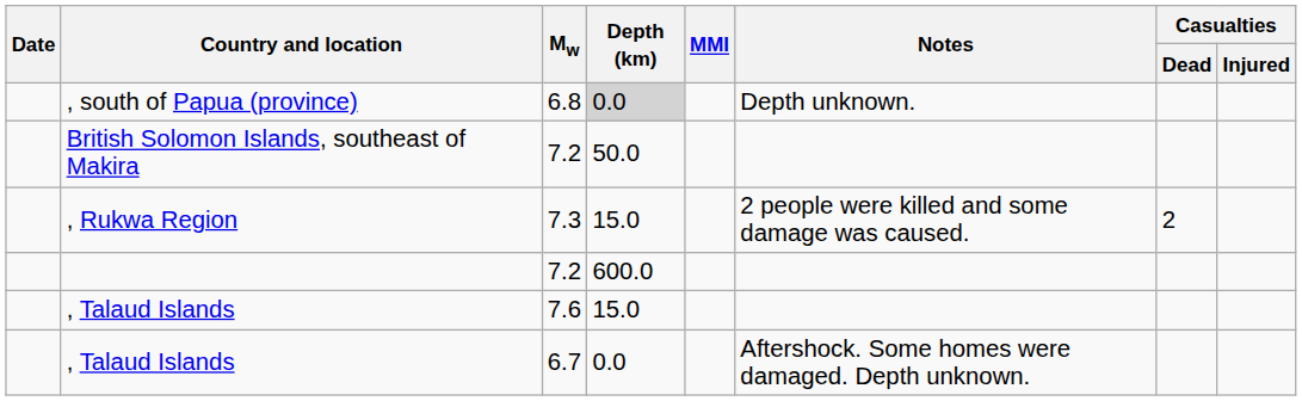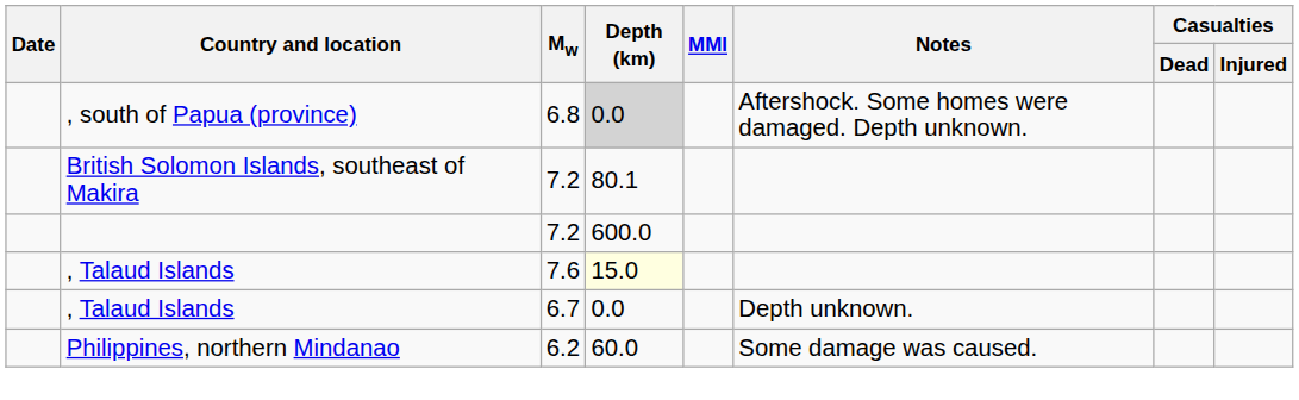 <table class="wikitable sortable sort-under" style="border:1px black; margin-left:1em;">
 <tr>
 <th rowspan="2"><small>Date</small></th>
 <th rowspan="2" style="width: 310px"><small>Country and location</small></th>
 <th rowspan="2"><small>M<sub>w</sub></small></th>
 <th rowspan="2"><small>Depth (km)</small></th>
 <th rowspan="2"><small><a href='#'>MMI</a></small></th>
 <th rowspan="2" class="unsortable"><small>Notes</small></th>
 <th colspan="2"><small>Casualties</small></th>
 </tr>
 <tr>
 <th><small>Dead</small></th>
 <th><small>Injured</small></th>
 </tr>
 <tr>
 <td></td>
 <td>, south of <a href='#'>Papua (province)</a></td>
 <td>6.8</td>
 <td style="background: lightgrey;">0.0</td>
 <td></td>
-<td>Depth unknown.</td>
+<td>Aftershock. Some homes were damaged. Depth unknown.</td>
 <td></td>
 <td></td>
 </tr>
 <tr>
 <td></td>
 <td> <a href='#'>British Solomon Islands</a>, southeast of <a href='#'>Makira</a></td>
 <td>7.2</td>
-<td>50.0</td>
+<td>80.1</td>
 <td></td>
 <td></td>
 <td></td>
-<td></td>
-</tr>
-<tr>
-<td></td>
-<td>, <a href='#'>Rukwa Region</a></td>
-<td>7.3</td>
-<td>15.0</td>
-<td></td>
-<td>2 people were killed and some damage was caused.</td>
-<td>2</td>
 <td></td>
 </tr>
 <tr>
 <td></td>
 <td></td>
 <td>7.2</td>
 <td>600.0</td>
 <td></td>
 <td></td>
 <td></td>
 <td></td>
 </tr>
 <tr>
 <td></td>
 <td>, <a href='#'>Talaud Islands</a></td>
 <td>7.6</td>
-<td>15.0</td>
+<td style="background: lightyellow;">15.0</td>
 <td></td>
 <td></td>
 <td></td>
 <td></td>
 </tr>
 <tr>
 <td></td>
 <td>, <a href='#'>Talaud Islands</a></td>
 <td>6.7</td>
 <td>0.0</td>
 <td></td>
-<td>Aftershock. Some homes were damaged. Depth unknown.</td>
+<td>Depth unknown.</td>
+<td></td>
+<td></td>
+</tr>
+<tr>
+<td></td>
+<td> <a href='#'>Philippines</a>, northern <a href='#'>Mindanao</a></td>
+<td>6.2</td>
+<td>60.0</td>
+<td></td>
+<td>Some damage was caused.</td>
 <td></td>
 <td></td>
 </tr>
 </table>
